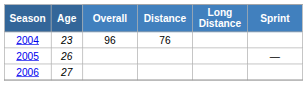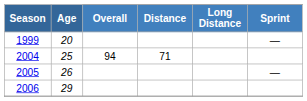 <table class="wikitable" style="font-size:95%; text-align:center; border:grey solid 1px; border-collapse:collapse; background:#ffffff;">
 <tr>
 <th style="background-color:#369; color:white; width:60px;" rowspan="2"> Season </th>
 <th style="background-color:#369; color:white; width:40px;" rowspan="2"> Age </th>
 </tr>
 <tr>
 <th style="background-color:#4180be; color:white; width:75px;">Overall</th>
 <th style="background-color:#4180be; color:white; width:75px;">Distance</th>
 <th style="background-color:#4180be; color:white; width:75px;">Long Distance</th>
 <th style="background-color:#4180be; color:white; width:75px;">Sprint</th>
 </tr>
 <tr>
+<td><a href='#'>1999</a></td>
+<td><em>20</em></td>
+<td></td>
+<td></td>
+<td></td>
+<td>—</td>
+</tr>
+<tr>
 <td><a href='#'>2004</a></td>
-<td><em>23</em></td>
-<td>96</td>
-<td>76</td>
+<td><em>25</em></td>
+<td>94</td>
+<td>71</td>
 <td></td>
 <td></td>
 </tr>
 <tr>
 <td><a href='#'>2005</a></td>
 <td><em>26</em></td>
 <td></td>
 <td></td>
 <td></td>
 <td>—</td>
 </tr>
 <tr>
 <td><a href='#'>2006</a></td>
-<td><em>27</em></td>
+<td><em>29</em></td>
 <td></td>
 <td></td>
 <td></td>
 <td></td>
 </tr>
 <tr>
 </tr>
 </table>
